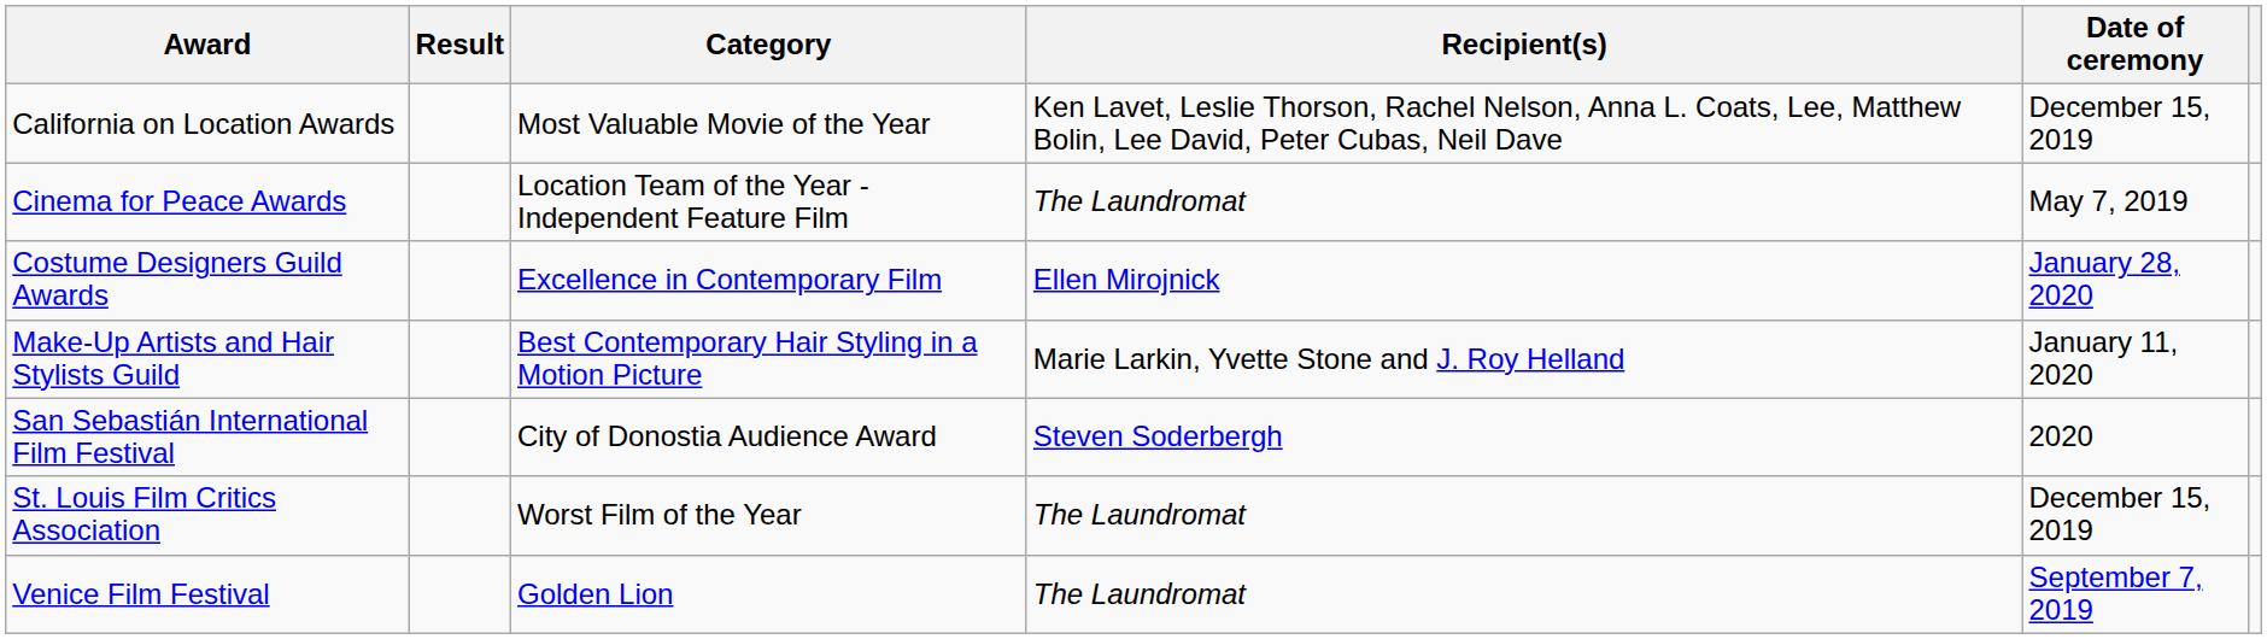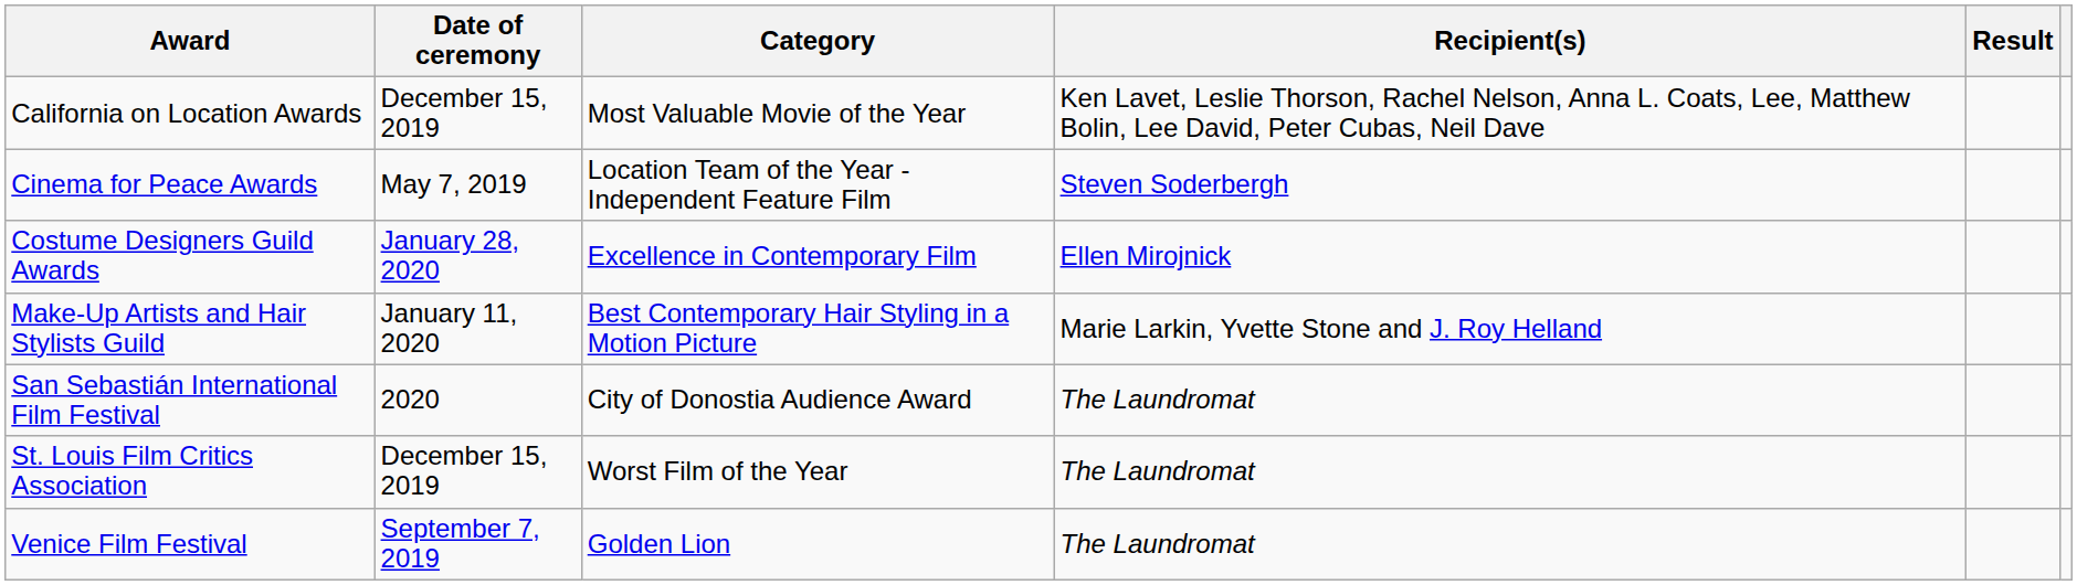 <table class="wikitable plainrowheaders sortable">
 <tr>
 <th scope="col">Award</th>
-<th scope="col">Result</th>
+<th scope="col">Date of ceremony</th>
 <th scope="col">Category</th>
 <th scope="col">Recipient(s)</th>
-<th scope="col">Date of ceremony</th>
+<th scope="col">Result</th>
 <th class="unsortable" scope="col"></th>
 </tr>
 <tr>
 <td>California on Location Awards</td>
-<td></td>
+<td>December 15, 2019</td>
 <td>Most Valuable Movie of the Year</td>
 <td>Ken Lavet, Leslie Thorson, Rachel Nelson, Anna L. Coats, Lee, Matthew Bolin, Lee David, Peter Cubas, Neil Dave</td>
-<td>December 15, 2019</td>
+<td></td>
 <td></td>
 </tr>
 <tr>
 <td><a href='#'>Cinema for Peace Awards</a></td>
+<td>May 7, 2019</td>
+<td>Location Team of the Year - Independent Feature Film</td>
+<td><a href='#'>Steven Soderbergh</a></td>
 <td></td>
-<td>Location Team of the Year - Independent Feature Film</td>
-<td><em>The Laundromat</em></td>
-<td>May 7, 2019</td>
 <td></td>
 </tr>
 <tr>
 <td><a href='#'>Costume Designers Guild Awards</a></td>
-<td></td>
+<td><a href='#'>January 28, 2020</a></td>
 <td><a href='#'>Excellence in Contemporary Film</a></td>
 <td><a href='#'>Ellen Mirojnick</a></td>
-<td><a href='#'>January 28, 2020</a></td>
+<td></td>
 <td></td>
 </tr>
 <tr>
 <td><a href='#'>Make-Up Artists and Hair Stylists Guild</a></td>
-<td></td>
+<td>January 11, 2020</td>
 <td><a href='#'>Best Contemporary Hair Styling in a Motion Picture</a></td>
 <td>Marie Larkin, Yvette Stone and <a href='#'>J. Roy Helland</a></td>
-<td>January 11, 2020</td>
+<td></td>
 <td></td>
 </tr>
 <tr>
 <td><a href='#'>San Sebastián International Film Festival</a></td>
+<td>2020</td>
+<td>City of Donostia Audience Award</td>
+<td><em>The Laundromat</em></td>
 <td></td>
-<td>City of Donostia Audience Award</td>
-<td><a href='#'>Steven Soderbergh</a></td>
-<td>2020</td>
 <td></td>
 </tr>
 <tr>
 <td><a href='#'>St. Louis Film Critics Association</a></td>
-<td></td>
+<td>December 15, 2019</td>
 <td>Worst Film of the Year</td>
 <td><em>The Laundromat</em></td>
-<td>December 15, 2019</td>
+<td></td>
 <td></td>
 </tr>
 <tr>
 <td><a href='#'>Venice Film Festival</a></td>
-<td></td>
+<td><a href='#'>September 7, 2019</a></td>
 <td><a href='#'>Golden Lion</a></td>
 <td><em>The Laundromat</em></td>
-<td><a href='#'>September 7, 2019</a></td>
+<td></td>
 <td></td>
 </tr>
 </table>
